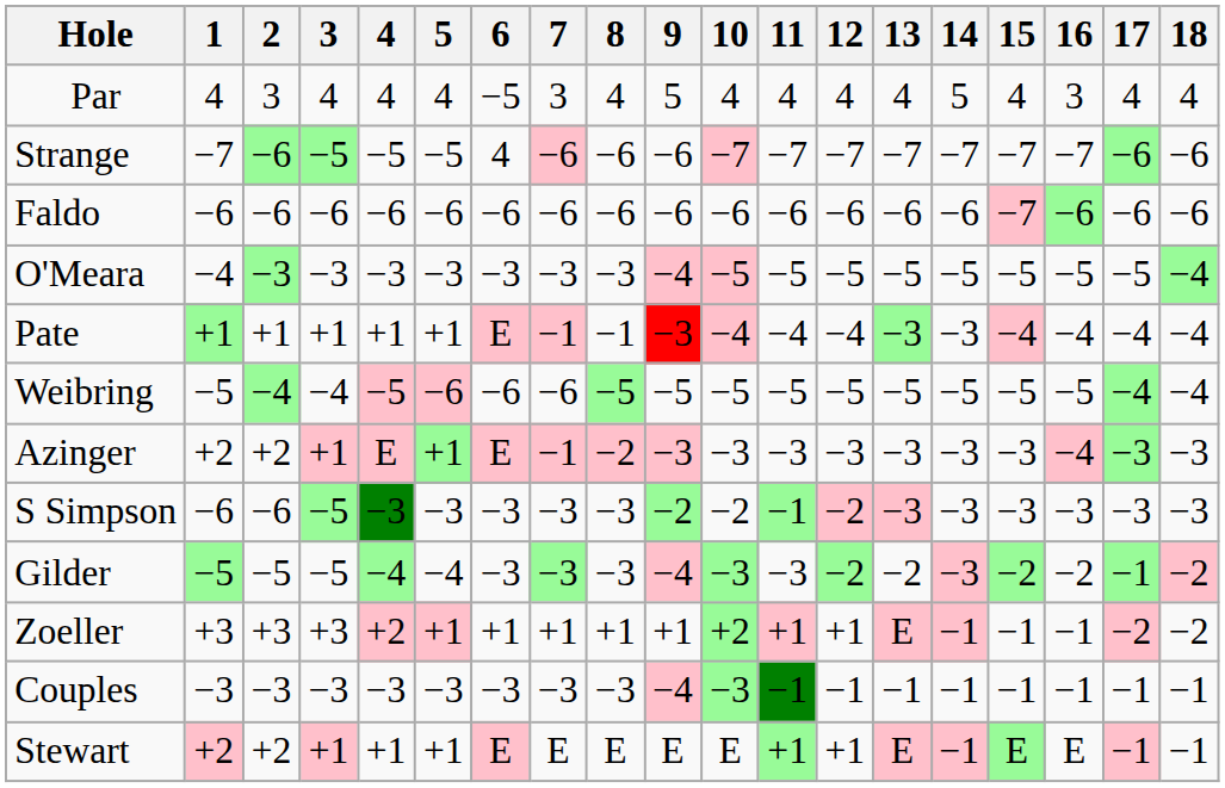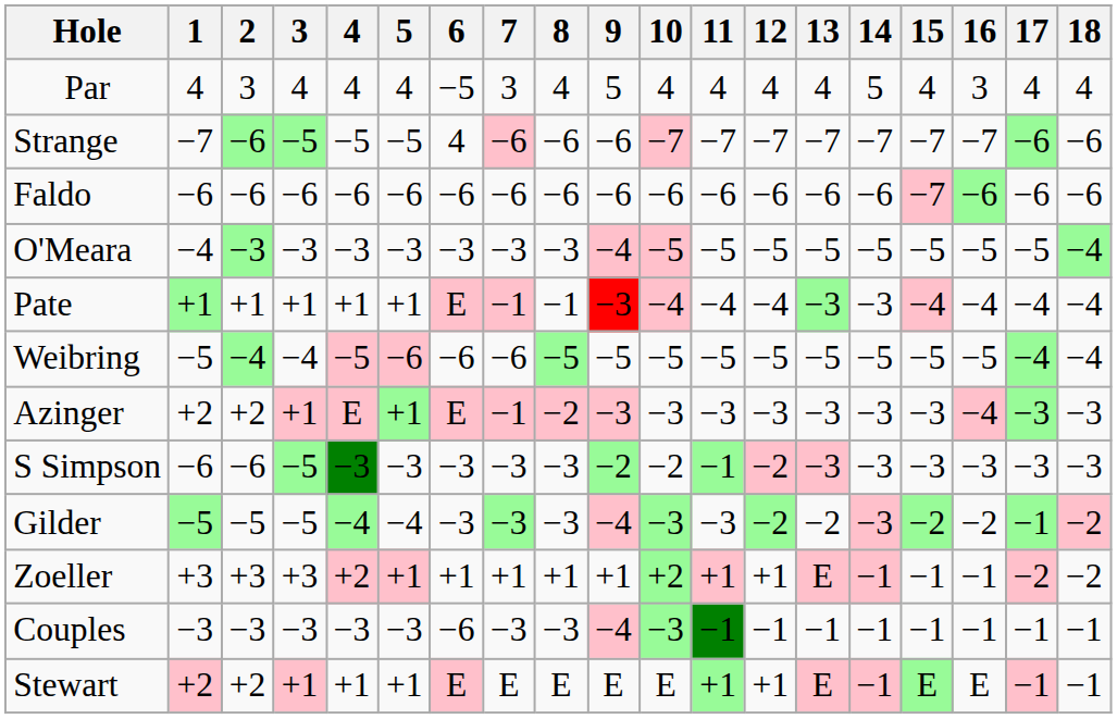 <table class="wikitable" style="text-align:center">
 <tr>
 <th>Hole</th>
 <th> 1 </th>
 <th> 2 </th>
 <th> 3 </th>
 <th> 4 </th>
 <th> 5 </th>
 <th> 6 </th>
 <th> 7 </th>
 <th> 8 </th>
 <th> 9 </th>
 <th>10</th>
 <th>11</th>
 <th>12</th>
 <th>13</th>
 <th>14</th>
 <th>15</th>
 <th>16</th>
 <th>17</th>
 <th>18</th>
 </tr>
 <tr>
 <td>Par</td>
 <td>4</td>
 <td>3</td>
 <td>4</td>
 <td>4</td>
 <td>4</td>
 <td>−5</td>
 <td>3</td>
 <td>4</td>
 <td>5</td>
 <td>4</td>
 <td>4</td>
 <td>4</td>
 <td>4</td>
 <td>5</td>
 <td>4</td>
 <td>3</td>
 <td>4</td>
 <td>4</td>
 </tr>
 <tr>
 <td align=left> Strange</td>
 <td>−7</td>
 <td style="background: PaleGreen;">−6</td>
 <td style="background: PaleGreen;">−5</td>
 <td>−5</td>
 <td>−5</td>
 <td>4</td>
 <td style="background: Pink;">−6</td>
 <td>−6</td>
 <td>−6</td>
 <td style="background: Pink;">−7</td>
 <td>−7</td>
 <td>−7</td>
 <td>−7</td>
 <td>−7</td>
 <td>−7</td>
 <td>−7</td>
 <td style="background: PaleGreen;">−6</td>
 <td>−6</td>
 </tr>
 <tr>
 <td align=left> Faldo</td>
 <td>−6</td>
 <td>−6</td>
 <td>−6</td>
 <td>−6</td>
 <td>−6</td>
 <td>−6</td>
 <td>−6</td>
 <td>−6</td>
 <td>−6</td>
 <td>−6</td>
 <td>−6</td>
 <td>−6</td>
 <td>−6</td>
 <td>−6</td>
 <td style="background: Pink;">−7</td>
 <td style="background: PaleGreen;">−6</td>
 <td>−6</td>
 <td>−6</td>
 </tr>
 <tr>
 <td align=left> O'Meara</td>
 <td>−4</td>
 <td style="background: PaleGreen;">−3</td>
 <td>−3</td>
 <td>−3</td>
 <td>−3</td>
 <td>−3</td>
 <td>−3</td>
 <td>−3</td>
 <td style="background: Pink;">−4</td>
 <td style="background: Pink;">−5</td>
 <td>−5</td>
 <td>−5</td>
 <td>−5</td>
 <td>−5</td>
 <td>−5</td>
 <td>−5</td>
 <td>−5</td>
 <td style="background: PaleGreen;">−4</td>
 </tr>
 <tr>
 <td align=left> Pate</td>
 <td style="background: PaleGreen;">+1</td>
 <td>+1</td>
 <td>+1</td>
 <td>+1</td>
 <td>+1</td>
 <td style="background: Pink;">E</td>
 <td style="background: Pink;">−1</td>
 <td>−1</td>
 <td style="background: Red;">−3</td>
 <td style="background: Pink;">−4</td>
 <td>−4</td>
 <td>−4</td>
 <td style="background: PaleGreen;">−3</td>
 <td>−3</td>
 <td style="background: Pink;">−4</td>
 <td>−4</td>
 <td>−4</td>
 <td>−4</td>
 </tr>
 <tr>
 <td align=left> Weibring</td>
 <td>−5</td>
 <td style="background: PaleGreen;">−4</td>
 <td>−4</td>
 <td style="background: Pink;">−5</td>
 <td style="background: Pink;">−6</td>
 <td>−6</td>
 <td>−6</td>
 <td style="background: PaleGreen;">−5</td>
 <td>−5</td>
 <td>−5</td>
 <td>−5</td>
 <td>−5</td>
 <td>−5</td>
 <td>−5</td>
 <td>−5</td>
 <td>−5</td>
 <td style="background: PaleGreen;">−4</td>
 <td>−4</td>
 </tr>
 <tr>
 <td align=left> Azinger</td>
 <td>+2</td>
 <td>+2</td>
 <td style="background: Pink;">+1</td>
 <td style="background: Pink;">E</td>
 <td style="background: PaleGreen;">+1</td>
 <td style="background: Pink;">E</td>
 <td style="background: Pink;">−1</td>
 <td style="background: Pink;">−2</td>
 <td style="background: Pink;">−3</td>
 <td>−3</td>
 <td>−3</td>
 <td>−3</td>
 <td>−3</td>
 <td>−3</td>
 <td>−3</td>
 <td style="background: Pink;">−4</td>
 <td style="background: PaleGreen;">−3</td>
 <td>−3</td>
 </tr>
 <tr>
 <td align=left> S Simpson</td>
 <td>−6</td>
 <td>−6</td>
 <td style="background: PaleGreen;">−5</td>
 <td style="background: Green;">−3</td>
 <td>−3</td>
 <td>−3</td>
 <td>−3</td>
 <td>−3</td>
 <td style="background: PaleGreen;">−2</td>
 <td>−2</td>
 <td style="background: PaleGreen;">−1</td>
 <td style="background: Pink;">−2</td>
 <td style="background: Pink;">−3</td>
 <td>−3</td>
 <td>−3</td>
 <td>−3</td>
 <td>−3</td>
 <td>−3</td>
 </tr>
 <tr>
 <td align=left> Gilder</td>
 <td style="background: PaleGreen;">−5</td>
 <td>−5</td>
 <td>−5</td>
 <td style="background: PaleGreen;">−4</td>
 <td>−4</td>
 <td>−3</td>
 <td style="background: PaleGreen;">−3</td>
 <td>−3</td>
 <td style="background: Pink;">−4</td>
 <td style="background: PaleGreen;">−3</td>
 <td>−3</td>
 <td style="background: PaleGreen;">−2</td>
 <td>−2</td>
 <td style="background: Pink;">−3</td>
 <td style="background: PaleGreen;">−2</td>
 <td>−2</td>
 <td style="background: PaleGreen;">−1</td>
 <td style="background: Pink;">−2</td>
 </tr>
 <tr>
 <td align=left> Zoeller</td>
 <td>+3</td>
 <td>+3</td>
 <td>+3</td>
 <td style="background: Pink;">+2</td>
 <td style="background: Pink;">+1</td>
 <td>+1</td>
 <td>+1</td>
 <td>+1</td>
 <td>+1</td>
 <td style="background: PaleGreen;">+2</td>
 <td style="background: Pink;">+1</td>
 <td>+1</td>
 <td style="background: Pink;">E</td>
 <td style="background: Pink;">−1</td>
 <td>−1</td>
 <td>−1</td>
 <td style="background: Pink;">−2</td>
 <td>−2</td>
 </tr>
 <tr>
 <td align=left> Couples</td>
 <td>−3</td>
 <td>−3</td>
 <td>−3</td>
 <td>−3</td>
 <td>−3</td>
-<td>−3</td>
+<td>−6</td>
 <td>−3</td>
 <td>−3</td>
 <td style="background: Pink;">−4</td>
 <td style="background: PaleGreen;">−3</td>
 <td style="background: Green;">−1</td>
 <td>−1</td>
 <td>−1</td>
 <td>−1</td>
 <td>−1</td>
 <td>−1</td>
 <td>−1</td>
 <td>−1</td>
 </tr>
 <tr>
 <td align=left> Stewart</td>
 <td style="background: Pink;">+2</td>
 <td>+2</td>
 <td style="background: Pink;">+1</td>
 <td>+1</td>
 <td>+1</td>
 <td style="background: Pink;">E</td>
 <td>E</td>
 <td>E</td>
 <td>E</td>
 <td>E</td>
 <td style="background: PaleGreen;">+1</td>
 <td>+1</td>
 <td style="background: Pink;">E</td>
 <td style="background: Pink;">−1</td>
 <td style="background: PaleGreen;">E</td>
 <td>E</td>
 <td style="background: Pink;">−1</td>
 <td>−1</td>
 </tr>
 </table>
